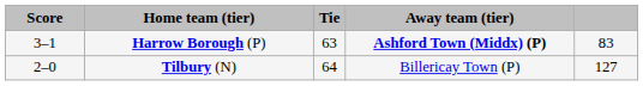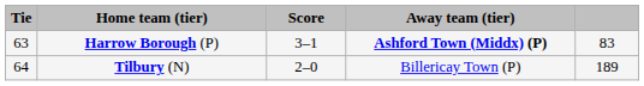 <table class="wikitable" style="width: 600px; background:WhiteSmoke; text-align:center; font-size:90%">
 <tr>
+<td scope="col" style="width:  5.00%; background:silver;"><strong>Tie</strong></td>
+<td scope="col" style="width: 36.25%; background:silver;"><strong>Home team (tier)</strong></td>
 <td scope="col" style="width: 12.50%; background:silver;"><strong>Score</strong></td>
-<td scope="col" style="width: 36.25%; background:silver;"><strong>Home team (tier)</strong></td>
-<td scope="col" style="width:  5.00%; background:silver;"><strong>Tie</strong></td>
 <td scope="col" style="width: 36.25%; background:silver;"><strong>Away team (tier)</strong></td>
 <td scope="col" style="width: 10.00%; background:silver;"><strong></strong></td>
 </tr>
 <tr>
+<td>63</td>
+<td><strong><a href='#'>Harrow Borough</a></strong> (P)</td>
 <td>3–1</td>
-<td><strong><a href='#'>Harrow Borough</a></strong> (P)</td>
-<td>63</td>
 <td><strong><a href='#'>Ashford Town (Middx)</a> (P)</strong></td>
 <td>83</td>
 </tr>
 <tr>
+<td>64</td>
+<td><strong><a href='#'>Tilbury</a></strong> (N)</td>
 <td>2–0</td>
-<td><strong><a href='#'>Tilbury</a></strong> (N)</td>
-<td>64</td>
 <td><a href='#'>Billericay Town</a> (P)</td>
-<td>127</td>
+<td>189</td>
 </tr>
 </table>
